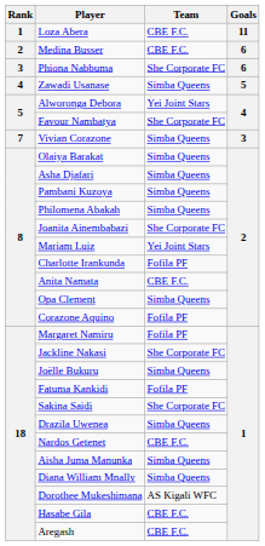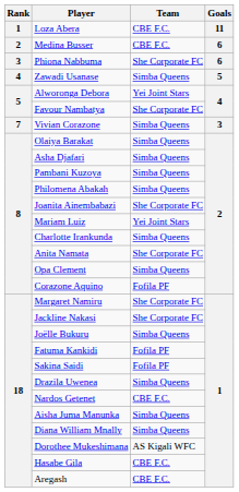 <table class="wikitable" style="text-align:center; font-size:90%">
 <tr>
 <th>Rank</th>
 <th>Player</th>
 <th>Team</th>
 <th>Goals</th>
 </tr>
 <tr>
 <th>1</th>
 <td align=left> <a href='#'>Loza Abera</a></td>
 <td align=left> <a href='#'>CBE F.C.</a></td>
 <th>11</th>
 </tr>
 <tr>
 <th>2</th>
 <td align="left"> <a href='#'>Medina Busser</a></td>
 <td align="left"> <a href='#'>CBE F.C.</a></td>
 <th>6</th>
 </tr>
 <tr>
 <th>3</th>
 <td align=left> <a href='#'>Phiona Nabbuma</a></td>
 <td align=left> <a href='#'>She Corporate FC</a></td>
 <th>6</th>
 </tr>
 <tr>
 <th>4</th>
 <td align=left> <a href='#'>Zawadi Usanase</a></td>
 <td align=left> <a href='#'>Simba Queens</a></td>
 <th>5</th>
 </tr>
 <tr>
 <th rowspan=2>5</th>
 <td align=left> <a href='#'>Alworonga Debora</a></td>
 <td align=left> <a href='#'>Yei Joint Stars</a></td>
 <th rowspan=2>4</th>
 </tr>
 <tr>
 <td align=left> <a href='#'>Favour Nambatya</a></td>
 <td align=left> <a href='#'>She Corporate FC</a></td>
 </tr>
 <tr>
 <th>7</th>
 <td align=left> <a href='#'>Vivian Corazone</a></td>
 <td align=left> <a href='#'>Simba Queens</a></td>
 <th>3</th>
 </tr>
 <tr>
 <th rowspan=10>8</th>
 <td align=left> <a href='#'>Olaiya Barakat</a></td>
 <td align=left> <a href='#'>Simba Queens</a></td>
 <th rowspan=10>2</th>
 </tr>
 <tr>
 <td align=left> <a href='#'>Asha Djafari</a></td>
 <td align=left> <a href='#'>Simba Queens</a></td>
 </tr>
 <tr>
 <td align=left> <a href='#'>Pambani Kuzoya</a></td>
 <td align=left> <a href='#'>Simba Queens</a></td>
 </tr>
 <tr>
 <td align=left> <a href='#'>Philomena Abakah</a></td>
 <td align=left> <a href='#'>Simba Queens</a></td>
 </tr>
 <tr>
 <td align=left> <a href='#'>Joanita Ainembabazi</a></td>
 <td align=left> <a href='#'>She Corporate FC</a></td>
 </tr>
 <tr>
 <td align=left> <a href='#'>Mariam Luiz</a></td>
 <td align=left> <a href='#'>Yei Joint Stars</a></td>
 </tr>
 <tr>
 <td align=left><a href='#'>Charlotte Irankunda</a></td>
-<td align=left> <a href='#'>Fofila PF</a></td>
+<td align=left> <a href='#'>Simba Queens</a></td>
 </tr>
 <tr>
 <td align=left> <a href='#'>Anita Namata</a></td>
-<td align=left> <a href='#'>CBE F.C.</a></td>
+<td align=left> <a href='#'>She Corporate FC</a></td>
 </tr>
 <tr>
 <td align=left> <a href='#'>Opa Clement</a></td>
 <td align=left> <a href='#'>Simba Queens</a></td>
 </tr>
 <tr>
 <td align=left> <a href='#'>Corazone Aquino</a></td>
 <td align=left> <a href='#'>Fofila PF</a></td>
 </tr>
 <tr>
 <th rowspan=13>18</th>
 <td align=left> <a href='#'>Margaret Namiru</a></td>
-<td align=left> <a href='#'>Fofila PF</a></td>
+<td align=left> <a href='#'>She Corporate FC</a></td>
 <th rowspan=13>1</th>
 </tr>
 <tr>
 <td align=left> <a href='#'>Jackline Nakasi</a></td>
 <td align=left> <a href='#'>She Corporate FC</a></td>
 </tr>
 <tr>
 <td align=left> <a href='#'>Joëlle Bukuru</a></td>
 <td align=left> <a href='#'>Simba Queens</a></td>
 </tr>
 <tr>
 <td align=left> <a href='#'>Fatuma Kankidi</a></td>
 <td align=left> <a href='#'>Fofila PF</a></td>
 </tr>
 <tr>
 <td align=left><a href='#'>Sakina Saidi</a></td>
-<td align=left> <a href='#'>She Corporate FC</a></td>
+<td align=left> <a href='#'>Fofila PF</a></td>
 </tr>
 <tr>
 <td align=left><a href='#'>Drazila Uwenea</a></td>
 <td align=left> <a href='#'>Simba Queens</a></td>
 </tr>
 <tr>
 <td align=left> <a href='#'>Nardos Getenet</a></td>
 <td align=left> <a href='#'>CBE F.C.</a></td>
 </tr>
 <tr>
 <td align=left> <a href='#'>Aisha Juma Manunka</a></td>
 <td align=left> <a href='#'>Simba Queens</a></td>
 </tr>
 <tr>
 <td align=left> <a href='#'>Diana William Mnally</a></td>
 <td align=left> <a href='#'>Simba Queens</a></td>
 </tr>
 <tr>
 <td align=left> <a href='#'>Dorothee Mukeshimana</a></td>
 <td align=left> AS Kigali WFC</td>
 </tr>
 <tr>
 <td align=left> <a href='#'>Hasabe Gila</a></td>
 <td align=left> <a href='#'>CBE F.C.</a></td>
 </tr>
 <tr>
 <td align=left> Aregash</td>
 <td align=left> <a href='#'>CBE F.C.</a></td>
 </tr>
 </table>
